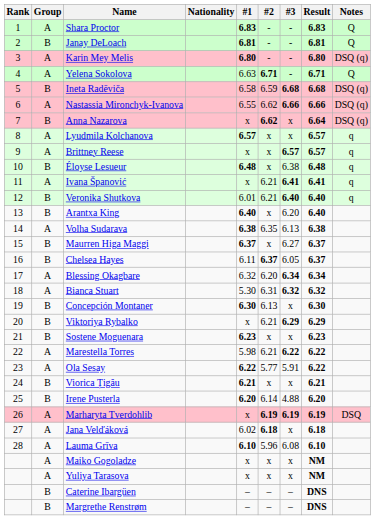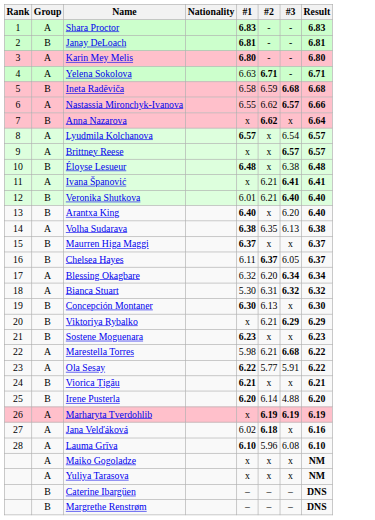 <table class="wikitable sortable" style="text-align:center">
 <tr>
 <th>Rank</th>
 <th>Group</th>
 <th>Name</th>
 <th>Nationality</th>
 <th>#1</th>
 <th>#2</th>
 <th>#3</th>
 <th>Result</th>
-<th class="unsortable">Notes</th>
 </tr>
 <tr bgcolor=#ccffcc>
 <td>1</td>
 <td>A</td>
 <td align=left><a href='#'>Shara Proctor</a></td>
 <td align=left></td>
 <td><strong>6.83</strong></td>
 <td>-</td>
 <td>-</td>
 <td><strong>6.83</strong></td>
-<td>Q</td>
 </tr>
 <tr bgcolor=#ccffcc>
 <td>2</td>
 <td>B</td>
 <td align=left><a href='#'>Janay DeLoach</a></td>
 <td align=left></td>
 <td><strong>6.81</strong></td>
 <td>-</td>
 <td>-</td>
 <td><strong>6.81</strong></td>
-<td>Q</td>
 </tr>
 <tr bgcolor=pink>
 <td>3</td>
 <td>A</td>
 <td align=left><a href='#'>Karin Mey Melis</a></td>
 <td align=left></td>
 <td><strong>6.80</strong></td>
 <td>-</td>
 <td>-</td>
 <td><strong>6.80</strong></td>
-<td>DSQ (q)</td>
 </tr>
 <tr bgcolor=#ccffcc>
 <td>4</td>
 <td>A</td>
 <td align=left><a href='#'>Yelena Sokolova</a></td>
 <td align=left></td>
 <td>6.63</td>
 <td><strong>6.71</strong></td>
 <td>-</td>
 <td><strong>6.71</strong></td>
-<td>Q</td>
 </tr>
 <tr bgcolor=pink>
 <td>5</td>
 <td>B</td>
 <td align=left><a href='#'>Ineta Radēviča</a></td>
 <td align=left></td>
 <td>6.58</td>
 <td>6.59</td>
 <td><strong>6.68</strong></td>
 <td><strong>6.68</strong></td>
-<td>DSQ (q)</td>
 </tr>
 <tr bgcolor=pink>
 <td>6</td>
 <td>A</td>
 <td align=left><a href='#'>Nastassia Mironchyk-Ivanova</a></td>
 <td align=left></td>
 <td>6.55</td>
 <td>6.62</td>
+<td><strong>6.57</strong></td>
 <td><strong>6.66</strong></td>
-<td><strong>6.66</strong></td>
-<td>DSQ (q)</td>
 </tr>
 <tr bgcolor=pink>
 <td>7</td>
 <td>B</td>
 <td align=left><a href='#'>Anna Nazarova</a></td>
 <td align=left></td>
 <td>x</td>
 <td><strong>6.62</strong></td>
 <td>x</td>
 <td><strong>6.64</strong></td>
-<td>DSQ (q)</td>
 </tr>
 <tr bgcolor=#ddffdd>
 <td>8</td>
 <td>A</td>
 <td align=left><a href='#'>Lyudmila Kolchanova</a></td>
 <td align=left></td>
 <td><strong>6.57</strong></td>
 <td>x</td>
-<td>x</td>
+<td>6.54</td>
 <td><strong>6.57</strong></td>
-<td>q</td>
 </tr>
 <tr bgcolor=#ddffdd>
 <td>9</td>
 <td>A</td>
 <td align=left><a href='#'>Brittney Reese</a></td>
 <td align=left></td>
 <td>x</td>
 <td>x</td>
 <td><strong>6.57</strong></td>
 <td><strong>6.57</strong></td>
-<td>q</td>
 </tr>
 <tr bgcolor=#ddffdd>
 <td>10</td>
 <td>B</td>
 <td align=left><a href='#'>Éloyse Lesueur</a></td>
 <td align=left></td>
 <td><strong>6.48</strong></td>
 <td>x</td>
 <td>6.38</td>
 <td><strong>6.48</strong></td>
-<td>q</td>
 </tr>
 <tr bgcolor=#ddffdd>
 <td>11</td>
 <td>A</td>
 <td align=left><a href='#'>Ivana Španović</a></td>
 <td align=left></td>
 <td>x</td>
 <td>6.21</td>
 <td><strong>6.41</strong></td>
 <td><strong>6.41</strong></td>
-<td>q</td>
 </tr>
 <tr bgcolor=#ddffdd>
 <td>12</td>
 <td>B</td>
 <td align=left><a href='#'>Veronika Shutkova</a></td>
 <td align=left></td>
 <td>6.01</td>
 <td>6.21</td>
 <td><strong>6.40</strong></td>
 <td><strong>6.40</strong></td>
-<td>q</td>
 </tr>
 <tr>
 <td>13</td>
 <td>B</td>
 <td align=left><a href='#'>Arantxa King</a></td>
 <td align=left></td>
 <td><strong>6.40</strong></td>
 <td>x</td>
 <td>6.20</td>
 <td><strong>6.40</strong></td>
-<td></td>
 </tr>
 <tr>
 <td>14</td>
 <td>A</td>
 <td align=left><a href='#'>Volha Sudarava</a></td>
 <td align=left></td>
 <td><strong>6.38</strong></td>
 <td>6.35</td>
 <td>6.13</td>
 <td><strong>6.38</strong></td>
-<td></td>
 </tr>
 <tr>
 <td>15</td>
 <td>B</td>
 <td align=left><a href='#'>Maurren Higa Maggi</a></td>
 <td align=left></td>
 <td><strong>6.37</strong></td>
 <td>x</td>
-<td>6.27</td>
+<td>x</td>
 <td><strong>6.37</strong></td>
-<td></td>
 </tr>
 <tr>
 <td>16</td>
 <td>B</td>
 <td align=left><a href='#'>Chelsea Hayes</a></td>
 <td align=left></td>
 <td>6.11</td>
 <td><strong>6.37</strong></td>
 <td>6.05</td>
 <td><strong>6.37</strong></td>
-<td></td>
 </tr>
 <tr>
 <td>17</td>
 <td>A</td>
 <td align=left><a href='#'>Blessing Okagbare</a></td>
 <td align=left></td>
 <td>6.32</td>
 <td>6.20</td>
 <td><strong>6.34</strong></td>
 <td><strong>6.34</strong></td>
-<td></td>
 </tr>
 <tr>
 <td>18</td>
 <td>A</td>
 <td align=left><a href='#'>Bianca Stuart</a></td>
 <td align=left></td>
 <td>5.30</td>
 <td>6.31</td>
 <td><strong>6.32</strong></td>
 <td><strong>6.32</strong></td>
-<td></td>
 </tr>
 <tr>
 <td>19</td>
 <td>B</td>
 <td align=left><a href='#'>Concepción Montaner</a></td>
 <td align=left></td>
 <td><strong>6.30</strong></td>
 <td>6.13</td>
 <td>x</td>
 <td><strong>6.30</strong></td>
-<td></td>
 </tr>
 <tr>
 <td>20</td>
 <td>B</td>
 <td align=left><a href='#'>Viktoriya Rybalko</a></td>
 <td align=left></td>
 <td>x</td>
 <td>6.21</td>
 <td><strong>6.29</strong></td>
 <td><strong>6.29</strong></td>
-<td></td>
 </tr>
 <tr>
 <td>21</td>
 <td>B</td>
 <td align=left><a href='#'>Sostene Moguenara</a></td>
 <td align=left></td>
 <td><strong>6.23</strong></td>
 <td>x</td>
 <td>x</td>
 <td><strong>6.23</strong></td>
-<td></td>
 </tr>
 <tr>
 <td>22</td>
 <td>A</td>
 <td align=left><a href='#'>Marestella Torres</a></td>
 <td align=left></td>
 <td>5.98</td>
 <td>6.21</td>
+<td><strong>6.68</strong></td>
 <td><strong>6.22</strong></td>
-<td><strong>6.22</strong></td>
-<td></td>
 </tr>
 <tr>
 <td>23</td>
 <td>A</td>
 <td align=left><a href='#'>Ola Sesay</a></td>
 <td align=left></td>
 <td><strong>6.22</strong></td>
 <td>5.77</td>
 <td>5.91</td>
 <td><strong>6.22</strong></td>
-<td></td>
 </tr>
 <tr>
 <td>24</td>
 <td>B</td>
 <td align=left><a href='#'>Viorica Țigău</a></td>
 <td align=left></td>
 <td><strong>6.21</strong></td>
 <td>x</td>
 <td>x</td>
 <td><strong>6.21</strong></td>
-<td></td>
 </tr>
 <tr>
 <td>25</td>
 <td>B</td>
 <td align=left><a href='#'>Irene Pusterla</a></td>
 <td align=left></td>
 <td><strong>6.20</strong></td>
 <td>6.14</td>
 <td>4.88</td>
 <td><strong>6.20</strong></td>
-<td></td>
 </tr>
 <tr bgcolor=pink>
 <td>26</td>
 <td>A</td>
 <td align=left><a href='#'>Marharyta Tverdohlib</a></td>
 <td align=left></td>
 <td>x</td>
 <td><strong>6.19</strong></td>
 <td><strong>6.19</strong></td>
 <td><strong>6.19</strong></td>
-<td>DSQ</td>
 </tr>
 <tr>
 <td>27</td>
 <td>A</td>
 <td align=left><a href='#'>Jana Velďáková</a></td>
 <td align=left></td>
 <td>6.02</td>
 <td><strong>6.18</strong></td>
 <td>x</td>
-<td><strong>6.18</strong></td>
-<td></td>
+<td><strong>6.16</strong></td>
 </tr>
 <tr>
 <td>28</td>
 <td>A</td>
 <td align=left><a href='#'>Lauma Grīva</a></td>
 <td align=left></td>
 <td><strong>6.10</strong></td>
 <td>5.96</td>
 <td>6.08</td>
 <td><strong>6.10</strong></td>
-<td></td>
 </tr>
 <tr>
 <td></td>
 <td>A</td>
 <td align=left><a href='#'>Maiko Gogoladze</a></td>
 <td align=left></td>
 <td>x</td>
 <td>x</td>
 <td>x</td>
 <td><strong>NM</strong></td>
-<td></td>
 </tr>
 <tr>
 <td></td>
 <td>A</td>
 <td align=left><a href='#'>Yuliya Tarasova</a></td>
 <td align=left></td>
 <td>x</td>
 <td>x</td>
 <td>x</td>
 <td><strong>NM</strong></td>
-<td></td>
 </tr>
 <tr>
 <td></td>
 <td>B</td>
 <td align=left><a href='#'>Caterine Ibargüen</a></td>
 <td align=left></td>
 <td>–</td>
 <td>–</td>
 <td>–</td>
 <td><strong>DNS</strong></td>
-<td></td>
 </tr>
 <tr>
 <td></td>
 <td>B</td>
 <td align=left><a href='#'>Margrethe Renstrøm</a></td>
 <td align=left></td>
 <td>–</td>
 <td>–</td>
 <td>–</td>
 <td><strong>DNS</strong></td>
-<td></td>
 </tr>
 </table>
